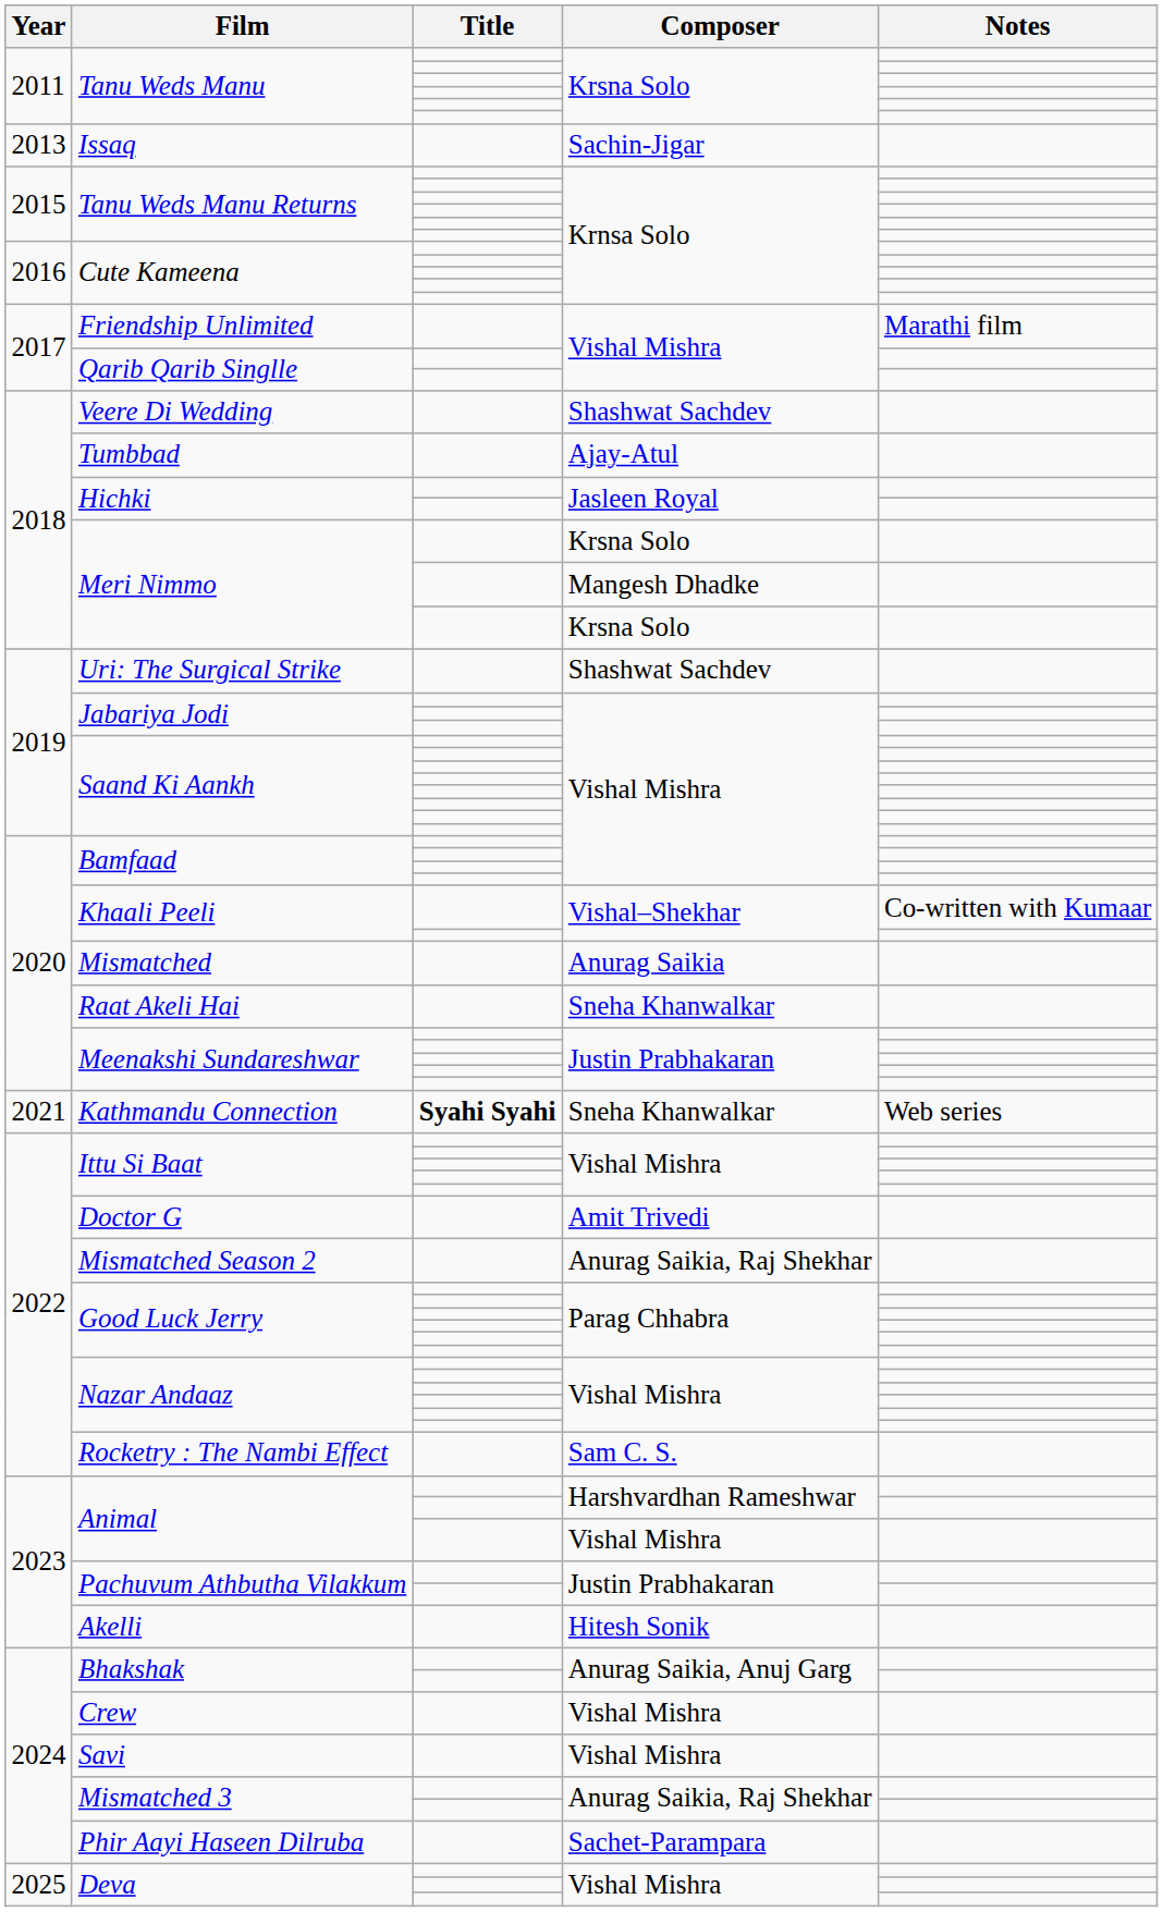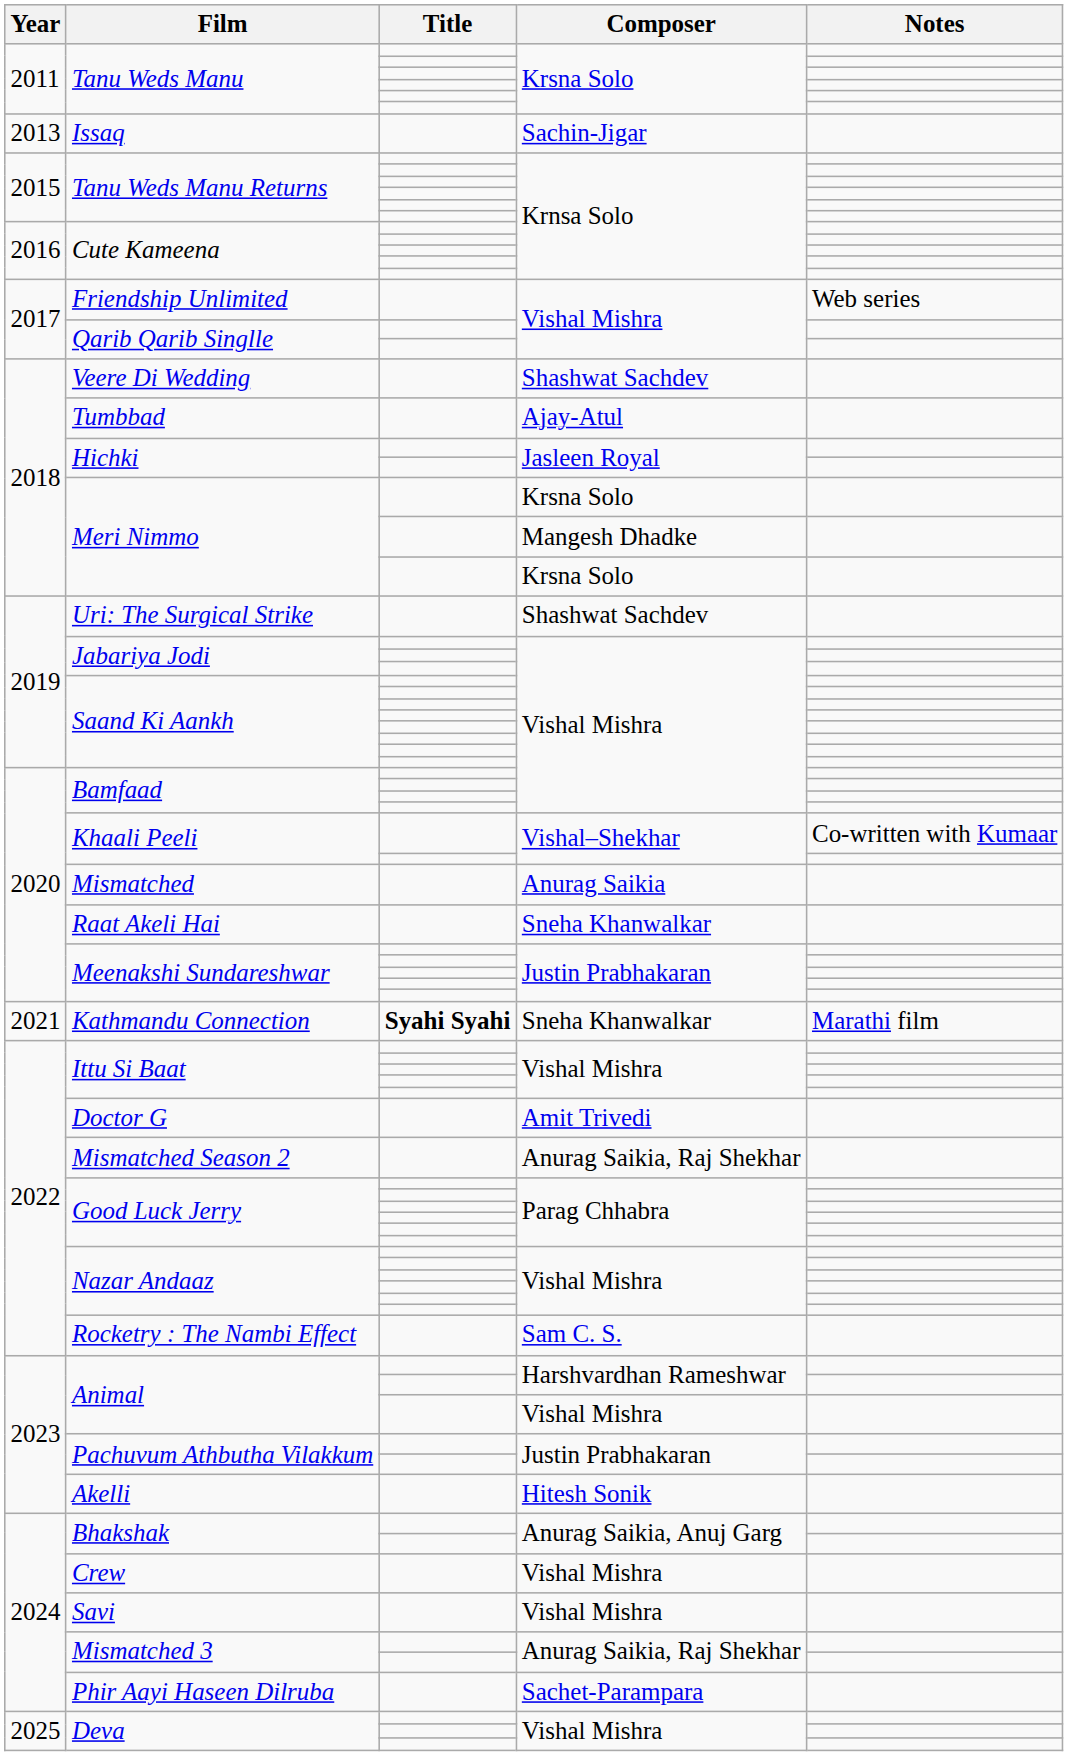 <table class="wikitable">
 <tr>
 <th>Year</th>
 <th>Film</th>
 <th>Title</th>
 <th>Composer</th>
 <th>Notes</th>
 </tr>
 <tr>
 <td colspan="1" rowspan="6">2011</td>
 <td colspan="1" rowspan="6"><a href='#'><em>Tanu Weds Manu</em></a></td>
 <td></td>
 <td rowspan="6"><a href='#'>Krsna Solo</a></td>
 <td></td>
 </tr>
 <tr>
 <td></td>
 <td></td>
 </tr>
 <tr>
 <td></td>
 <td></td>
 </tr>
 <tr>
 <td></td>
 <td></td>
 </tr>
 <tr>
 <td></td>
 <td></td>
 </tr>
 <tr>
 <td></td>
 <td></td>
 </tr>
 <tr>
 <td>2013</td>
 <td><em><a href='#'>Issaq</a></em></td>
 <td></td>
 <td><a href='#'>Sachin-Jigar</a></td>
 <td></td>
 </tr>
 <tr>
 <td colspan="1" rowspan="6">2015</td>
 <td colspan="1" rowspan="6"><a href='#'><em>Tanu Weds Manu Returns</em></a></td>
 <td></td>
 <td rowspan="11">Krnsa Solo</td>
 <td></td>
 </tr>
 <tr>
 <td></td>
 <td></td>
 </tr>
 <tr>
 <td></td>
 <td></td>
 </tr>
 <tr>
 <td></td>
 <td></td>
 </tr>
 <tr>
 <td></td>
 <td></td>
 </tr>
 <tr>
 <td></td>
 <td></td>
 </tr>
 <tr>
 <td colspan="1" rowspan="5">2016</td>
 <td colspan="1" rowspan="5"><em>Cute Kameena</em></td>
 <td></td>
 <td></td>
 </tr>
 <tr>
 <td></td>
 <td></td>
 </tr>
 <tr>
 <td></td>
 <td></td>
 </tr>
 <tr>
 <td></td>
 <td></td>
 </tr>
 <tr>
 <td></td>
 <td></td>
 </tr>
 <tr>
 <td colspan="1" rowspan="3">2017</td>
 <td><a href='#'><em>Friendship Unlimited</em></a></td>
 <td></td>
 <td rowspan="3"><a href='#'>Vishal Mishra</a></td>
-<td><a href='#'>Marathi</a> film</td>
+<td>Web series</td>
 </tr>
 <tr>
 <td colspan="1" rowspan="2"><a href='#'><em>Qarib Qarib Singlle</em></a></td>
 <td></td>
 <td></td>
 </tr>
 <tr>
 <td></td>
 <td></td>
 </tr>
 <tr>
 <td colspan="1" rowspan="7">2018</td>
 <td><a href='#'><em>Veere Di Wedding</em></a></td>
 <td></td>
 <td><a href='#'>Shashwat Sachdev</a></td>
 <td></td>
 </tr>
 <tr>
 <td><em><a href='#'>Tumbbad</a></em></td>
 <td></td>
 <td><a href='#'>Ajay-Atul</a></td>
 <td></td>
 </tr>
 <tr>
 <td colspan="1" rowspan="2"><em><a href='#'>Hichki</a></em></td>
 <td></td>
 <td rowspan="2"><a href='#'>Jasleen Royal</a></td>
 <td></td>
 </tr>
 <tr>
 <td></td>
 <td></td>
 </tr>
 <tr>
 <td colspan="1" rowspan="3"><a href='#'><em>Meri Nimmo</em></a></td>
 <td></td>
 <td>Krsna Solo</td>
 <td></td>
 </tr>
 <tr>
 <td></td>
 <td>Mangesh Dhadke</td>
 <td></td>
 </tr>
 <tr>
 <td></td>
 <td>Krsna Solo</td>
 <td></td>
 </tr>
 <tr>
 <td colspan="1" rowspan="12">2019</td>
 <td><a href='#'><em>Uri: The Surgical Strike</em></a></td>
 <td></td>
 <td>Shashwat Sachdev</td>
 <td></td>
 </tr>
 <tr>
 <td colspan="1" rowspan="3"><a href='#'><em>Jabariya Jodi</em></a></td>
 <td></td>
 <td rowspan="15">Vishal Mishra</td>
 <td></td>
 </tr>
 <tr>
 <td></td>
 <td></td>
 </tr>
 <tr>
 <td></td>
 <td></td>
 </tr>
 <tr>
 <td colspan="1" rowspan="8"><a href='#'><em>Saand Ki Aankh</em></a></td>
 <td></td>
 <td></td>
 </tr>
 <tr>
 <td></td>
 <td></td>
 </tr>
 <tr>
 <td></td>
 <td></td>
 </tr>
 <tr>
 <td></td>
 <td></td>
 </tr>
 <tr>
 <td></td>
 <td></td>
 </tr>
 <tr>
 <td></td>
 <td></td>
 </tr>
 <tr>
 <td></td>
 <td></td>
 </tr>
 <tr>
 <td></td>
 <td></td>
 </tr>
 <tr>
 <td colspan="1" rowspan="13">2020</td>
 <td colspan="1" rowspan="4"><em><a href='#'>Bamfaad</a></em></td>
 <td></td>
 <td></td>
 </tr>
 <tr>
 <td></td>
 <td></td>
 </tr>
 <tr>
 <td></td>
 <td></td>
 </tr>
 <tr>
 <td></td>
 <td></td>
 </tr>
 <tr>
 <td colspan="1" rowspan="2"><a href='#'><em>Khaali Peeli</em></a></td>
 <td></td>
 <td rowspan="2"><a href='#'>Vishal–Shekhar</a></td>
 <td>Co-written with <a href='#'>Kumaar</a></td>
 </tr>
 <tr>
 <td></td>
 <td></td>
 </tr>
 <tr>
 <td><em><a href='#'>Mismatched</a></em></td>
 <td></td>
 <td><a href='#'>Anurag Saikia</a></td>
 <td></td>
 </tr>
 <tr>
 <td><a href='#'><em>Raat Akeli Hai</em></a></td>
 <td></td>
 <td><a href='#'>Sneha Khanwalkar</a></td>
 <td></td>
 </tr>
 <tr>
 <td colspan="1" rowspan="5"><a href='#'><em>Meenakshi Sundareshwar</em></a></td>
 <td></td>
 <td rowspan="5"><a href='#'>Justin Prabhakaran</a></td>
 <td></td>
 </tr>
 <tr>
 <td></td>
 <td></td>
 </tr>
 <tr>
 <td></td>
 <td></td>
 </tr>
 <tr>
 <td></td>
 <td></td>
 </tr>
 <tr>
 <td></td>
 <td></td>
 </tr>
 <tr>
 <td colspan="1">2021</td>
 <td><a href='#'><em>Kathmandu Connection</em></a></td>
 <td><strong>Syahi Syahi</strong></td>
 <td>Sneha Khanwalkar</td>
-<td>Web series</td>
+<td><a href='#'>Marathi</a> film</td>
 </tr>
 <tr>
 <td rowspan="20">2022</td>
 <td colspan="1" rowspan="5"><a href='#'><em>Ittu Si Baat</em></a></td>
 <td></td>
 <td rowspan="5">Vishal Mishra</td>
 <td></td>
 </tr>
 <tr>
 <td></td>
 <td></td>
 </tr>
 <tr>
 <td></td>
 <td></td>
 </tr>
 <tr>
 <td></td>
 <td></td>
 </tr>
 <tr>
 <td></td>
 <td></td>
 </tr>
 <tr>
 <td><a href='#'><em>Doctor G</em></a></td>
 <td></td>
 <td><a href='#'>Amit Trivedi</a></td>
 <td></td>
 </tr>
 <tr>
 <td><a href='#'><em>Mismatched Season 2</em></a></td>
 <td></td>
 <td>Anurag Saikia, Raj Shekhar</td>
 <td></td>
 </tr>
 <tr>
 <td colspan="1" rowspan="6"><a href='#'><em>Good Luck Jerry</em></a></td>
 <td></td>
 <td rowspan="6">Parag Chhabra</td>
 <td></td>
 </tr>
 <tr>
 <td></td>
 <td></td>
 </tr>
 <tr>
 <td></td>
 <td></td>
 </tr>
 <tr>
 <td></td>
 <td></td>
 </tr>
 <tr>
 <td></td>
 <td></td>
 </tr>
 <tr>
 <td></td>
 <td></td>
 </tr>
 <tr>
 <td colspan="1" rowspan="6"><a href='#'><em>Nazar Andaaz</em></a></td>
 <td></td>
 <td rowspan="6">Vishal Mishra</td>
 <td></td>
 </tr>
 <tr>
 <td></td>
 <td></td>
 </tr>
 <tr>
 <td></td>
 <td></td>
 </tr>
 <tr>
 <td></td>
 <td></td>
 </tr>
 <tr>
 <td></td>
 <td></td>
 </tr>
 <tr>
 <td></td>
 <td></td>
 </tr>
 <tr>
 <td><a href='#'><em>Rocketry : The Nambi Effect</em></a></td>
 <td></td>
 <td><a href='#'>Sam C. S.</a></td>
 <td></td>
 </tr>
 <tr>
 <td colspan="1" rowspan="6">2023</td>
 <td colspan="1" rowspan="3"><a href='#'><em>Animal</em></a></td>
 <td></td>
 <td rowspan="2">Harshvardhan Rameshwar</td>
 <td></td>
 </tr>
 <tr>
 <td></td>
 <td></td>
 </tr>
 <tr>
 <td></td>
 <td>Vishal Mishra</td>
 <td></td>
 </tr>
 <tr>
 <td colspan="1" rowspan="2"><a href='#'><em>Pachuvum Athbutha Vilakkum</em></a></td>
 <td></td>
 <td rowspan="2">Justin Prabhakaran</td>
 <td></td>
 </tr>
 <tr>
 <td></td>
 <td></td>
 </tr>
 <tr>
 <td><em><a href='#'>Akelli</a></em></td>
 <td></td>
 <td><a href='#'>Hitesh Sonik</a></td>
 <td></td>
 </tr>
 <tr>
 <td colspan="1" rowspan="7">2024</td>
 <td colspan="1" rowspan="2"><em><a href='#'>Bhakshak</a></em></td>
 <td></td>
 <td rowspan="2">Anurag Saikia, Anuj Garg</td>
 <td></td>
 </tr>
 <tr>
 <td></td>
 <td></td>
 </tr>
 <tr>
 <td><a href='#'><em>Crew</em></a></td>
 <td></td>
 <td>Vishal Mishra</td>
 <td></td>
 </tr>
 <tr>
 <td><a href='#'><em>Savi</em></a></td>
 <td></td>
 <td>Vishal Mishra</td>
 <td></td>
 </tr>
 <tr>
 <td colspan="1" rowspan="2"><a href='#'><em>Mismatched 3</em></a></td>
 <td></td>
 <td rowspan="2">Anurag Saikia, Raj Shekhar</td>
 <td></td>
 </tr>
 <tr>
 <td></td>
 <td></td>
 </tr>
 <tr>
 <td><a href='#'><em>Phir Aayi Haseen Dilruba</em></a></td>
 <td></td>
 <td><a href='#'>Sachet-Parampara</a></td>
 <td></td>
 </tr>
 <tr>
 <td colspan="1" rowspan="3">2025</td>
 <td colspan="1" rowspan="3"><a href='#'><em>Deva</em></a></td>
 <td></td>
 <td rowspan="3">Vishal Mishra</td>
 <td></td>
 </tr>
 <tr>
 <td></td>
 <td></td>
 </tr>
 <tr>
 <td></td>
 <td></td>
 </tr>
 </table>
